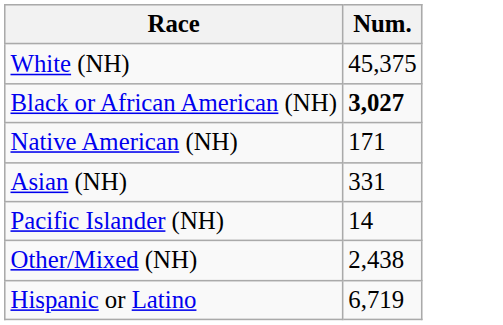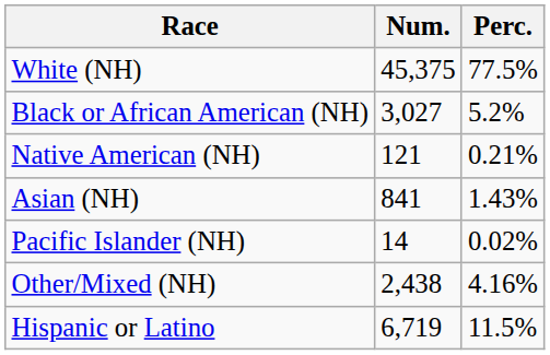 <table class="wikitable">
 <tr>
 <th>Race</th>
 <th>Num.</th>
+<th>Perc.</th>
 </tr>
 <tr>
 <td><a href='#'>White</a> (NH)</td>
 <td>45,375</td>
+<td>77.5%</td>
 </tr>
 <tr>
 <td><a href='#'>Black or African American</a> (NH)</td>
-<td><strong>3,027</strong></td>
+<td>3,027</td>
+<td>5.2%</td>
 </tr>
 <tr>
 <td><a href='#'>Native American</a> (NH)</td>
-<td>171</td>
+<td>121</td>
+<td>0.21%</td>
 </tr>
 <tr>
 <td><a href='#'>Asian</a> (NH)</td>
-<td>331</td>
+<td>841</td>
+<td>1.43%</td>
 </tr>
 <tr>
 <td><a href='#'>Pacific Islander</a> (NH)</td>
 <td>14</td>
+<td>0.02%</td>
 </tr>
 <tr>
 <td><a href='#'>Other/Mixed</a> (NH)</td>
 <td>2,438</td>
+<td>4.16%</td>
 </tr>
 <tr>
 <td><a href='#'>Hispanic</a> or <a href='#'>Latino</a></td>
 <td>6,719</td>
+<td>11.5%</td>
 </tr>
 </table>
